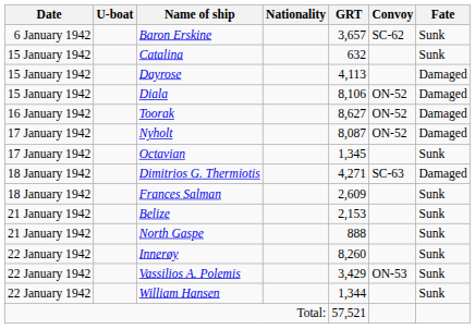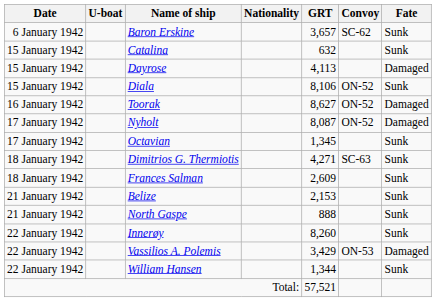 <table class="wikitable">
 <tr>
 <th>Date</th>
 <th>U-boat</th>
 <th>Name of ship</th>
 <th>Nationality</th>
 <th>GRT</th>
 <th>Convoy</th>
 <th>Fate</th>
 </tr>
 <tr>
 <td align="right">6 January 1942</td>
 <td align="center"></td>
 <td align="left"><a href='#'><em>Baron Erskine</em></a></td>
 <td align="left"></td>
 <td align="right">3,657</td>
 <td align="left">SC-62</td>
 <td align="left">Sunk</td>
 </tr>
 <tr>
 <td align="right">15 January 1942</td>
 <td align="center"></td>
 <td align="left"><a href='#'><em>Catalina</em></a></td>
 <td align="left"></td>
 <td align="right">632</td>
 <td align="left"></td>
 <td align="left">Sunk</td>
 </tr>
 <tr>
 <td align="right">15 January 1942</td>
 <td align="center"></td>
 <td align="left"><a href='#'><em>Dayrose</em></a></td>
 <td align="left"></td>
 <td align="right">4,113</td>
 <td align="left"></td>
 <td align="left">Damaged</td>
 </tr>
 <tr>
 <td align="right">15 January 1942</td>
 <td align="center"></td>
 <td align="left"><a href='#'><em>Diala</em></a></td>
 <td align="left"></td>
 <td align="right">8,106</td>
 <td align="left">ON-52</td>
-<td align="left">Damaged</td>
+<td align="left">Sunk</td>
 </tr>
 <tr>
 <td align="right">16 January 1942</td>
 <td align="center"></td>
 <td align="left"><a href='#'><em>Toorak</em></a></td>
 <td align="left"></td>
 <td align="right">8,627</td>
 <td align="left">ON-52</td>
 <td align="left">Damaged</td>
 </tr>
 <tr>
 <td align="right">17 January 1942</td>
 <td align="center"></td>
 <td align="left"><a href='#'><em>Nyholt</em></a></td>
 <td align="left"></td>
 <td align="right">8,087</td>
 <td align="left">ON-52</td>
 <td align="left">Damaged</td>
 </tr>
 <tr>
 <td align="right">17 January 1942</td>
 <td align="center"></td>
 <td align="left"><a href='#'><em>Octavian</em></a></td>
 <td align="left"></td>
 <td align="right">1,345</td>
 <td align="left"></td>
 <td align="left">Sunk</td>
 </tr>
 <tr>
 <td align="right">18 January 1942</td>
 <td align="center"></td>
 <td align="left"><a href='#'><em>Dimitrios G. Thermiotis</em></a></td>
 <td align="left"></td>
 <td align="right">4,271</td>
 <td align="left">SC-63</td>
-<td align="left">Damaged</td>
+<td align="left">Sunk</td>
 </tr>
 <tr>
 <td align="right">18 January 1942</td>
 <td align="center"></td>
 <td align="left"><a href='#'><em>Frances Salman</em></a></td>
 <td align="left"></td>
 <td align="right">2,609</td>
 <td align="left"></td>
 <td align="left">Sunk</td>
 </tr>
 <tr>
 <td align="right">21 January 1942</td>
 <td align="center"></td>
 <td align="left"><a href='#'><em>Belize</em></a></td>
 <td align="left"></td>
 <td align="right">2,153</td>
 <td align="left"></td>
 <td align="left">Sunk</td>
 </tr>
 <tr>
 <td align="right">21 January 1942</td>
 <td align="center"></td>
 <td align="left"><a href='#'><em>North Gaspe</em></a></td>
 <td align="left"></td>
 <td align="right">888</td>
 <td align="left"></td>
 <td align="left">Sunk</td>
 </tr>
 <tr>
 <td align="right">22 January 1942</td>
 <td align="center"></td>
 <td align="left"><a href='#'><em>Innerøy</em></a></td>
 <td align="left"></td>
 <td align="right">8,260</td>
 <td align="left"></td>
 <td align="left">Sunk</td>
 </tr>
 <tr>
 <td align="right">22 January 1942</td>
 <td align="center"></td>
 <td align="left"><a href='#'><em>Vassilios A. Polemis</em></a></td>
 <td align="left"></td>
 <td align="right">3,429</td>
 <td align="left">ON-53</td>
-<td align="left">Sunk</td>
+<td align="left">Damaged</td>
 </tr>
 <tr>
 <td align="right">22 January 1942</td>
 <td align="center"></td>
 <td align="left"><a href='#'><em>William Hansen</em></a></td>
 <td align="left"></td>
 <td align="right">1,344</td>
 <td align="left"></td>
 <td align="left">Sunk</td>
 </tr>
 <tr>
 <td colspan=4 align="right">Total:</td>
 <td align="right">57,521</td>
 <td></td>
 <td></td>
 </tr>
 </table>
